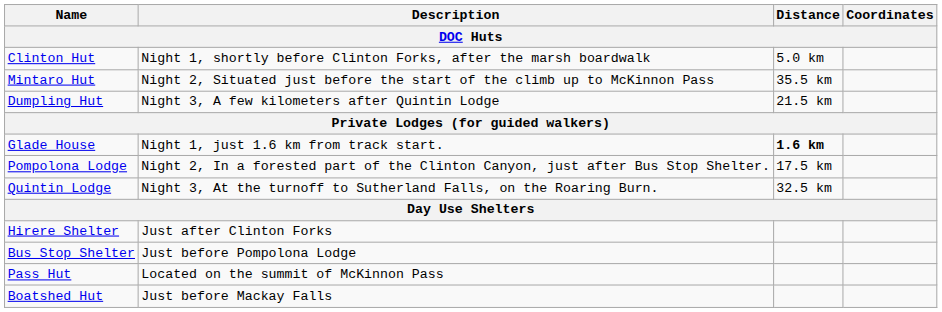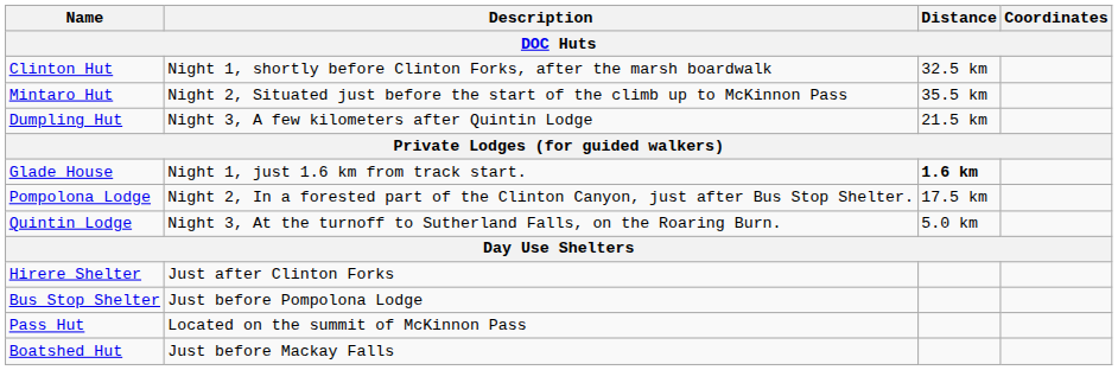 <table class="wikitable">
 <tr>
 <th>Name</th>
 <th>Description</th>
 <th>Distance</th>
 <th>Coordinates</th>
 </tr>
 <tr>
 <th colspan="4" style="text-align: center;"><a href='#'>DOC</a> Huts</th>
 </tr>
 <tr>
 <td><a href='#'>Clinton Hut</a></td>
 <td>Night 1, shortly before Clinton Forks, after the marsh boardwalk</td>
-<td>5.0 km</td>
+<td>32.5 km</td>
 <td></td>
 </tr>
 <tr>
 <td><a href='#'>Mintaro Hut</a></td>
 <td>Night 2, Situated just before the start of the climb up to McKinnon Pass</td>
 <td>35.5 km</td>
 <td></td>
 </tr>
 <tr>
 <td><a href='#'>Dumpling Hut</a></td>
 <td>Night 3, A few kilometers after Quintin Lodge</td>
 <td>21.5 km</td>
 <td></td>
 </tr>
 <tr>
 <th colspan="4" style="text-align: center;">Private Lodges (for guided walkers)</th>
 </tr>
 <tr>
 <td><a href='#'>Glade House</a></td>
 <td>Night 1, just 1.6 km from track start.</td>
 <td><strong>1.6 km</strong></td>
 <td></td>
 </tr>
 <tr>
 <td><a href='#'>Pompolona Lodge</a></td>
 <td>Night 2, In a forested part of the Clinton Canyon, just after Bus Stop Shelter.</td>
 <td>17.5 km</td>
 <td></td>
 </tr>
 <tr>
 <td><a href='#'>Quintin Lodge</a></td>
 <td>Night 3, At the turnoff to Sutherland Falls, on the Roaring Burn.</td>
-<td>32.5 km</td>
+<td>5.0 km</td>
 <td></td>
 </tr>
 <tr>
 <th colspan="4" style="text-align: center;">Day Use Shelters</th>
 </tr>
 <tr>
 <td><a href='#'>Hirere Shelter</a></td>
 <td>Just after Clinton Forks</td>
 <td></td>
 <td></td>
 </tr>
 <tr>
 <td><a href='#'>Bus Stop Shelter</a></td>
 <td>Just before Pompolona Lodge</td>
 <td></td>
 <td></td>
 </tr>
 <tr>
 <td><a href='#'>Pass Hut</a></td>
 <td>Located on the summit of McKinnon Pass</td>
 <td></td>
 <td></td>
 </tr>
 <tr>
 <td><a href='#'>Boatshed Hut</a></td>
 <td>Just before Mackay Falls</td>
 <td></td>
 <td></td>
 </tr>
 </table>
